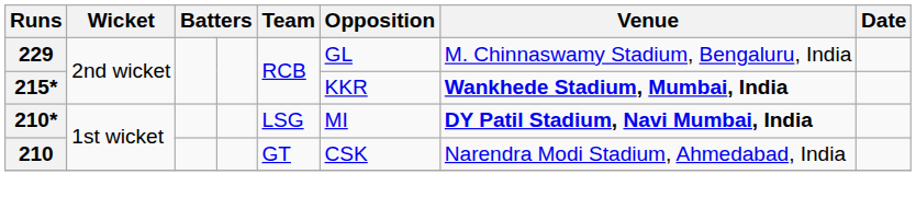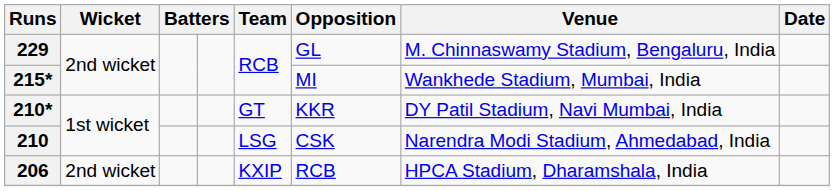 <table class="wikitable">
 <tr>
 <th>Runs</th>
 <th>Wicket</th>
 <th colspan="2">Batters</th>
 <th>Team</th>
 <th>Opposition</th>
 <th>Venue</th>
 <th>Date</th>
 </tr>
 <tr>
 <th>229</th>
 <td rowspan=2>2nd wicket</td>
 <td rowspan=2></td>
 <td rowspan=2></td>
 <td rowspan=2><a href='#'>RCB</a></td>
 <td><a href='#'>GL</a></td>
 <td><a href='#'>M. Chinnaswamy Stadium</a>, <a href='#'>Bengaluru</a>, India</td>
 <td></td>
 </tr>
 <tr>
 <th>215*</th>
-<td><a href='#'>KKR</a></td>
-<td><strong><a href='#'>Wankhede Stadium</a>, <a href='#'>Mumbai</a>, India</strong></td>
+<td><a href='#'>MI</a></td>
+<td><a href='#'>Wankhede Stadium</a>, <a href='#'>Mumbai</a>, India</td>
 <td></td>
 </tr>
 <tr>
 <th>210*</th>
 <td rowspan=2>1st wicket</td>
 <td></td>
 <td></td>
-<td><a href='#'>LSG</a></td>
-<td><a href='#'>MI</a></td>
-<td><strong><a href='#'>DY Patil Stadium</a>, <a href='#'>Navi Mumbai</a>, India</strong></td>
+<td><a href='#'>GT</a></td>
+<td><a href='#'>KKR</a></td>
+<td><a href='#'>DY Patil Stadium</a>, <a href='#'>Navi Mumbai</a>, India</td>
 <td></td>
 </tr>
 <tr>
 <th>210</th>
 <td></td>
 <td></td>
-<td><a href='#'>GT</a></td>
+<td><a href='#'>LSG</a></td>
 <td><a href='#'>CSK</a></td>
 <td><a href='#'>Narendra Modi Stadium</a>, <a href='#'>Ahmedabad</a>, India</td>
 <td></td>
 </tr>
 <tr>
+<th>206</th>
+<td>2nd wicket</td>
+<td></td>
+<td></td>
+<td><a href='#'>KXIP</a></td>
+<td><a href='#'>RCB</a></td>
+<td><a href='#'>HPCA Stadium</a>, <a href='#'>Dharamshala</a>, India</td>
+<td></td>
+</tr>
+<tr>
 </tr>
 </table>
